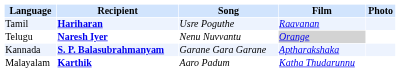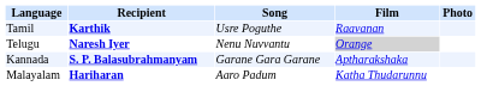 <table cellspacing="1" cellpadding="1" border="0" style="width:50%;">
 <tr style="background:#d1e4fd;">
 <th>Language</th>
 <th>Recipient</th>
 <th>Song</th>
 <th>Film</th>
 <th>Photo</th>
 </tr>
 <tr style="background:#edf3fe;">
 <td>Tamil</td>
-<td><strong><a href='#'>Hariharan</a></strong></td>
+<td><strong><a href='#'>Karthik</a></strong></td>
 <td><em>Usre Poguthe</em></td>
 <td><em><a href='#'>Raavanan</a></em></td>
 <td></td>
 </tr>
 <tr>
 <td>Telugu</td>
 <td><strong><a href='#'>Naresh Iyer</a></strong></td>
 <td><em>Nenu Nuvvantu</em></td>
 <td style="background: lightgrey;"><em><a href='#'>Orange</a></em></td>
 <td></td>
 </tr>
 <tr style="background:#edf3fe;">
 <td>Kannada</td>
 <td><strong><a href='#'>S. P. Balasubrahmanyam</a></strong></td>
 <td><em>Garane Gara Garane</em></td>
 <td><em><a href='#'>Aptharakshaka</a></em></td>
 <td></td>
 </tr>
 <tr>
 <td>Malayalam</td>
-<td><strong><a href='#'>Karthik</a></strong></td>
+<td><strong><a href='#'>Hariharan</a></strong></td>
 <td><em>Aaro Padum</em></td>
 <td><em><a href='#'>Katha Thudarunnu</a></em></td>
 <td></td>
 </tr>
 </table>
